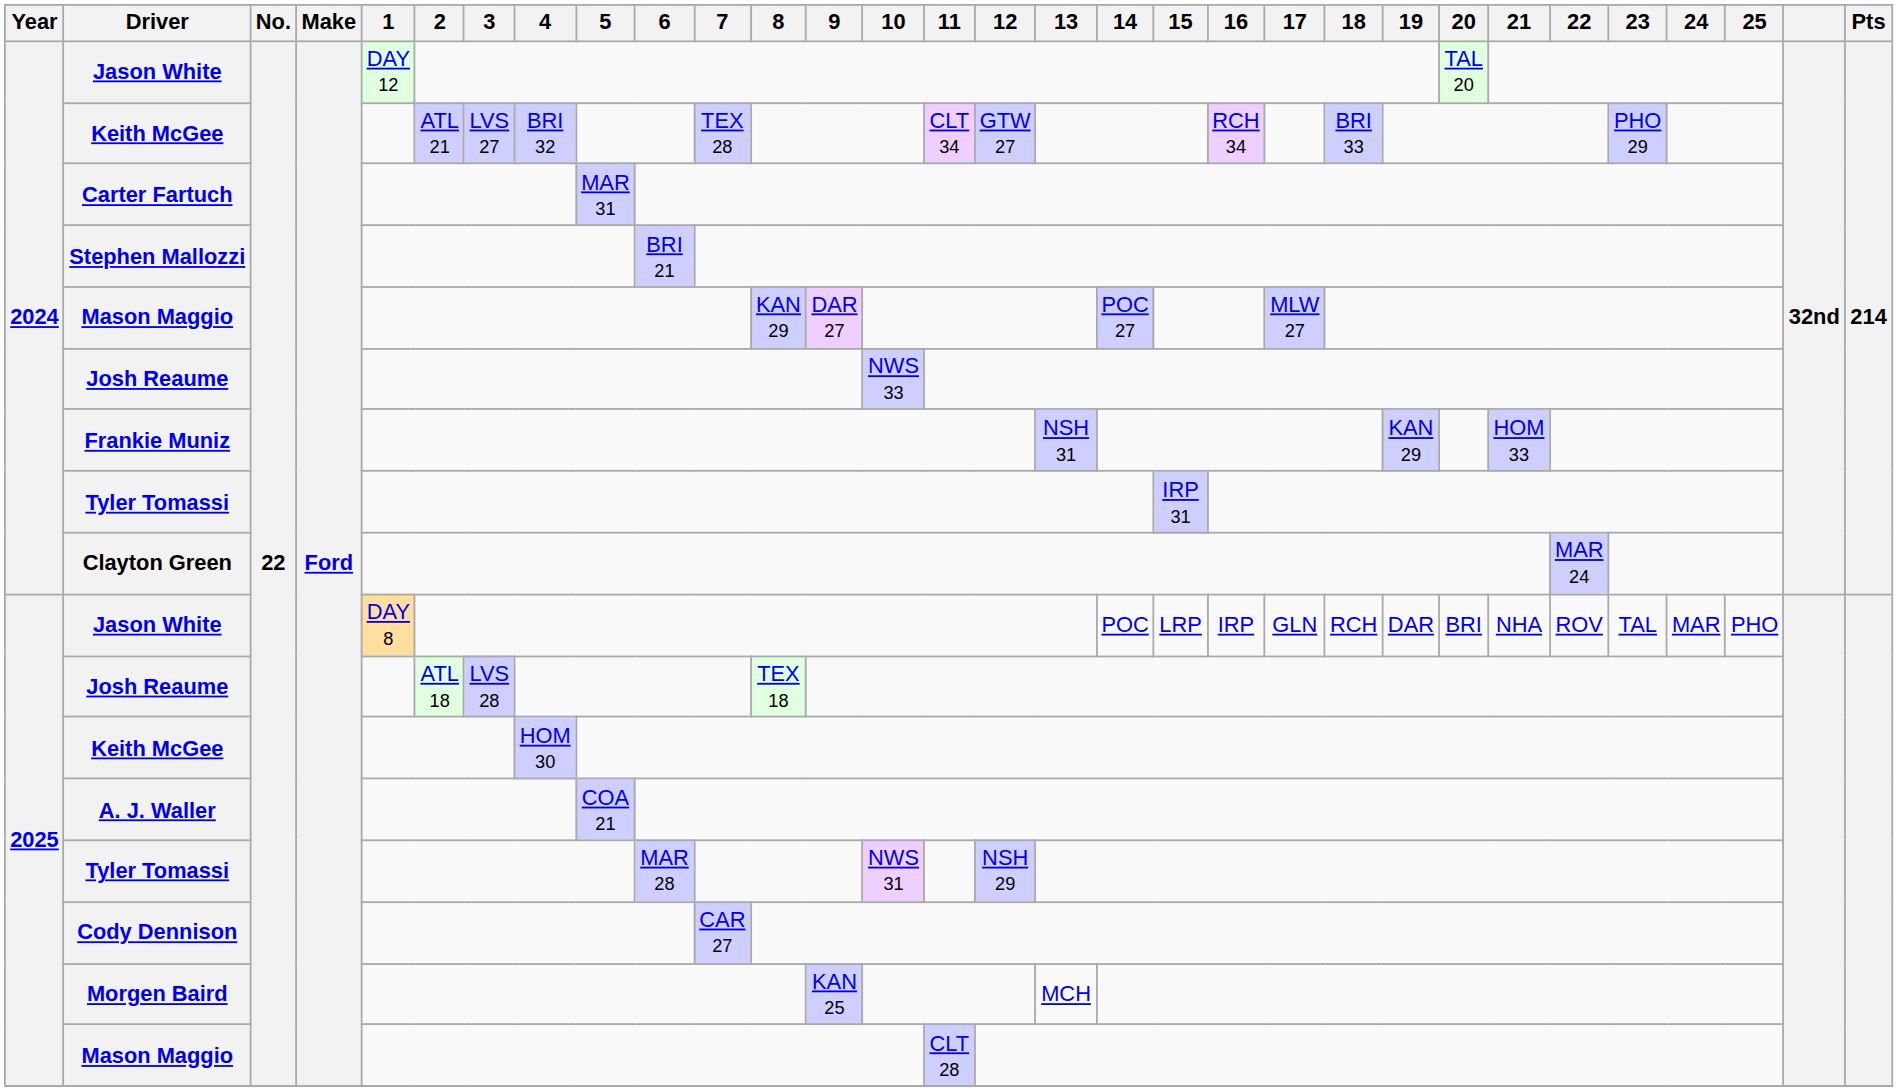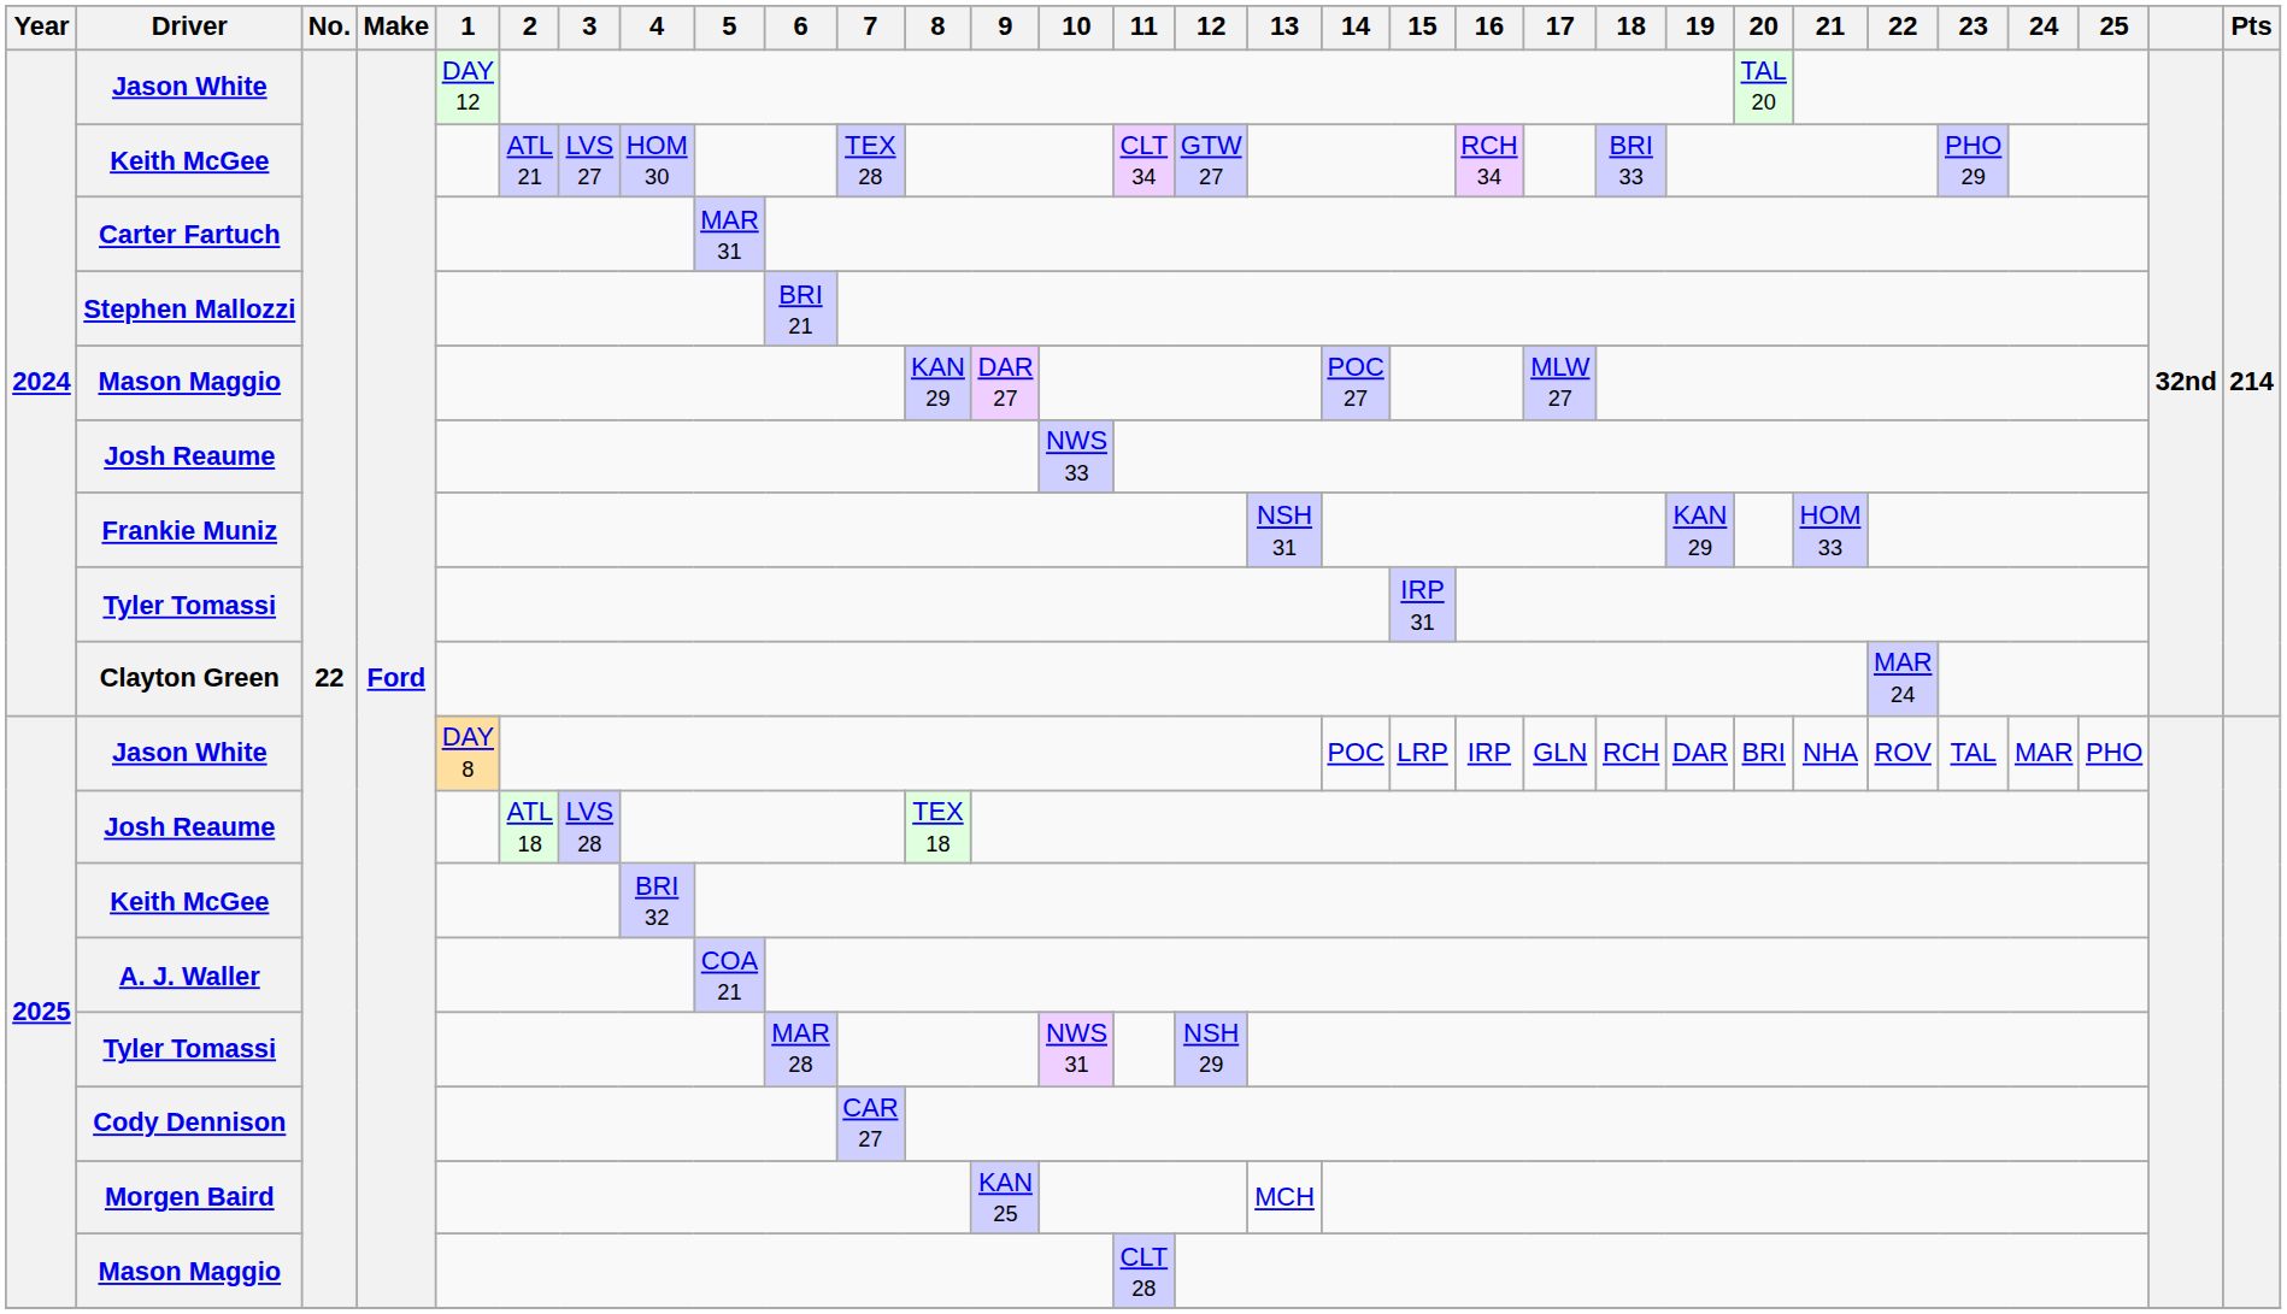 <table class="wikitable" style="text-align:center; font-size:75%">
 <tr>
 <th>Year</th>
 <th>Driver</th>
 <th>No.</th>
 <th>Make</th>
 <th>1</th>
 <th>2</th>
 <th>3</th>
 <th>4</th>
 <th>5</th>
 <th>6</th>
 <th>7</th>
 <th>8</th>
 <th>9</th>
 <th>10</th>
 <th>11</th>
 <th>12</th>
 <th>13</th>
 <th>14</th>
 <th>15</th>
 <th>16</th>
 <th>17</th>
 <th>18</th>
 <th>19</th>
 <th>20</th>
 <th>21</th>
 <th>22</th>
 <th>23</th>
 <th>24</th>
 <th>25</th>
 <th></th>
 <th>Pts</th>
 </tr>
 <tr>
 <th rowspan="9"><a href='#'>2024</a></th>
 <th><a href='#'>Jason White</a></th>
 <th rowspan="17">22</th>
 <th rowspan="17"><a href='#'>Ford</a></th>
 <td style="background:#DFFFDF;"><a href='#'>DAY</a><br><small>12</small></td>
 <td colspan=18></td>
 <td style="background:#DFFFDF;"><a href='#'>TAL</a><br><small>20</small></td>
 <td colspan=5></td>
 <th rowspan="9">32nd</th>
 <th rowspan="9">214</th>
 </tr>
 <tr>
 <th><a href='#'>Keith McGee</a></th>
 <td></td>
 <td style="background:#CFCFFF;"><a href='#'>ATL</a><br><small>21</small></td>
 <td style="background:#CFCFFF;"><a href='#'>LVS</a><br><small>27</small></td>
-<td style="background:#CFCFFF;"><a href='#'>BRI</a><br><small>32</small></td>
+<td style="background:#CFCFFF;"><a href='#'>HOM</a><br><small>30</small></td>
 <td colspan=2></td>
 <td style="background:#CFCFFF;"><a href='#'>TEX</a><br><small>28</small></td>
 <td colspan=3></td>
 <td style="background:#EFCFFF;"><a href='#'>CLT</a><br><small>34</small></td>
 <td style="background:#CFCFFF;"><a href='#'>GTW</a><br><small>27</small></td>
 <td colspan=3></td>
 <td style="background:#EFCFFF;"><a href='#'>RCH</a><br><small>34</small></td>
 <td></td>
 <td style="background:#CFCFFF;"><a href='#'>BRI</a><br><small>33</small></td>
 <td colspan="4"></td>
 <td style="background:#CFCFFF;"><a href='#'>PHO</a><br><small>29</small></td>
 <td colspan=2></td>
 </tr>
 <tr>
 <th><a href='#'>Carter Fartuch</a></th>
 <td colspan=4></td>
 <td style="background:#CFCFFF;"><a href='#'>MAR</a><br><small>31</small></td>
 <td colspan=20></td>
 </tr>
 <tr>
 <th><a href='#'>Stephen Mallozzi</a></th>
 <td colspan=5></td>
 <td style="background:#CFCFFF;"><a href='#'>BRI</a><br><small>21</small></td>
 <td colspan=19></td>
 </tr>
 <tr>
 <th><a href='#'>Mason Maggio</a></th>
 <td colspan="7"></td>
 <td style="background:#CFCFFF;"><a href='#'>KAN</a><br><small>29</small></td>
 <td style="background:#EFCFFF;"><a href='#'>DAR</a><br><small>27</small></td>
 <td colspan="4"></td>
 <td style="background:#CFCFFF;"><a href='#'>POC</a><br><small>27</small></td>
 <td colspan="2"></td>
 <td style="background:#CFCFFF;"><a href='#'>MLW</a><br><small>27</small></td>
 <td colspan="8"></td>
 </tr>
 <tr>
 <th><a href='#'>Josh Reaume</a></th>
 <td colspan="9"></td>
 <td style="background:#CFCFFF;"><a href='#'>NWS</a><br><small>33</small></td>
 <td colspan="15"></td>
 </tr>
 <tr>
 <th><a href='#'>Frankie Muniz</a></th>
 <td colspan="12"></td>
 <td style="background:#CFCFFF;"><a href='#'>NSH</a><br><small>31</small></td>
 <td colspan="5"></td>
 <td style="background:#CFCFFF;"><a href='#'>KAN</a><br><small>29</small></td>
 <td></td>
 <td style="background:#CFCFFF;"><a href='#'>HOM</a><br><small>33</small></td>
 <td colspan="4"></td>
 </tr>
 <tr>
 <th><a href='#'>Tyler Tomassi</a></th>
 <td colspan="14"></td>
 <td style="background:#CFCFFF;"><a href='#'>IRP</a><br><small>31</small></td>
 <td colspan="10"></td>
 </tr>
 <tr>
 <th>Clayton Green</th>
 <td colspan="21"></td>
 <td style="background:#CFCFFF;"><a href='#'>MAR</a><br><small>24</small></td>
 <td colspan=3></td>
 </tr>
 <tr>
 <th rowspan="8"><a href='#'>2025</a></th>
 <th><a href='#'>Jason White</a></th>
 <td style="background:#FFDF9F;"><a href='#'>DAY</a><br><small>8</small></td>
 <td colspan="12"></td>
 <td><a href='#'>POC</a></td>
 <td><a href='#'>LRP</a></td>
 <td><a href='#'>IRP</a></td>
 <td><a href='#'>GLN</a></td>
 <td><a href='#'>RCH</a></td>
 <td><a href='#'>DAR</a></td>
 <td><a href='#'>BRI</a></td>
 <td><a href='#'>NHA</a></td>
 <td><a href='#'>ROV</a></td>
 <td><a href='#'>TAL</a></td>
 <td><a href='#'>MAR</a></td>
 <td><a href='#'>PHO</a></td>
 <th rowspan="8"></th>
 <th rowspan="8"></th>
 </tr>
 <tr>
 <th><a href='#'>Josh Reaume</a></th>
 <td></td>
 <td style="background:#DFFFDF;"><a href='#'>ATL</a><br><small>18</small></td>
 <td style="background:#CFCFFF;"><a href='#'>LVS</a><br><small>28</small></td>
 <td colspan="4"></td>
 <td style="background:#DFFFDF;"><a href='#'>TEX</a><br><small>18</small></td>
 <td colspan="17"></td>
 </tr>
 <tr>
 <th><a href='#'>Keith McGee</a></th>
 <td colspan=3></td>
-<td style="background:#CFCFFF;"><a href='#'>HOM</a><br><small>30</small></td>
+<td style="background:#CFCFFF;"><a href='#'>BRI</a><br><small>32</small></td>
 <td colspan=21></td>
 </tr>
 <tr>
 <th><a href='#'>A. J. Waller</a></th>
 <td colspan=4></td>
 <td style="background:#CFCFFF;"><a href='#'>COA</a><br><small>21</small></td>
 <td colspan=20></td>
 </tr>
 <tr>
 <th><a href='#'>Tyler Tomassi</a></th>
 <td colspan=5></td>
 <td style="background:#CFCFFF;"><a href='#'>MAR</a><br><small>28</small></td>
 <td colspan=3></td>
 <td style="background:#EFCFFF;"><a href='#'>NWS</a><br><small>31</small></td>
 <td></td>
 <td style="background:#CFCFFF;"><a href='#'>NSH</a><br><small>29</small></td>
 <td colspan=13></td>
 </tr>
 <tr>
 <th><a href='#'>Cody Dennison</a></th>
 <td colspan=6></td>
 <td style="background:#CFCFFF;"><a href='#'>CAR</a><br><small>27</small></td>
 <td colspan=18></td>
 </tr>
 <tr>
 <th><a href='#'>Morgen Baird</a></th>
 <td colspan=8></td>
 <td style="background:#CFCFFF;"><a href='#'>KAN</a><br><small>25</small></td>
 <td colspan=3></td>
 <td><a href='#'>MCH</a></td>
 <td colspan=12></td>
 </tr>
 <tr>
 <th><a href='#'>Mason Maggio</a></th>
 <td colspan=10></td>
 <td style="background:#CFCFFF;"><a href='#'>CLT</a><br><small>28</small></td>
 <td colspan=14></td>
 </tr>
 <tr>
 </tr>
 </table>
